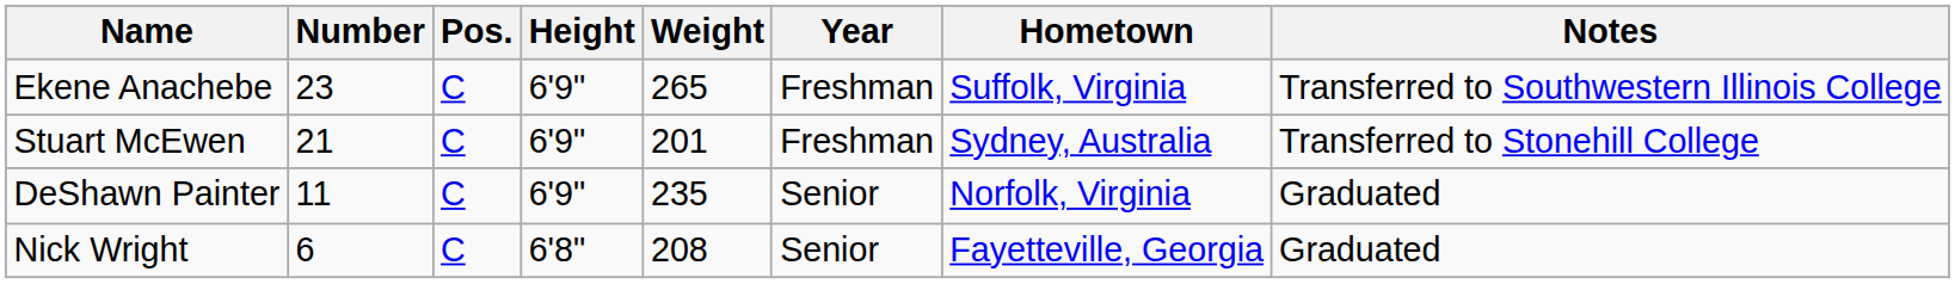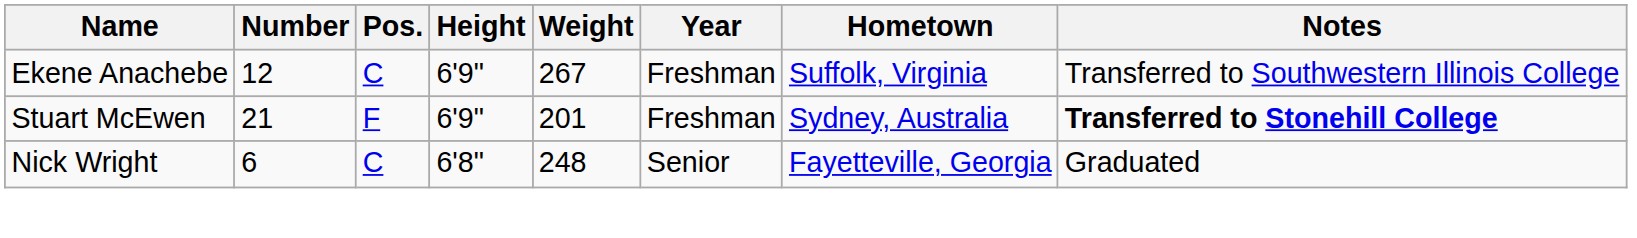 <table class="wikitable sortable" border="1">
 <tr>
 <th>Name</th>
 <th>Number</th>
 <th>Pos.</th>
 <th>Height</th>
 <th>Weight</th>
 <th>Year</th>
 <th>Hometown</th>
 <th class="unsortable">Notes</th>
 </tr>
 <tr>
 <td sortname>Ekene Anachebe</td>
-<td>23</td>
+<td>12</td>
 <td><a href='#'>C</a></td>
 <td>6'9"</td>
-<td>265</td>
+<td>267</td>
 <td>Freshman</td>
 <td><a href='#'>Suffolk, Virginia</a></td>
 <td>Transferred to <a href='#'>Southwestern Illinois College</a></td>
 </tr>
 <tr>
 <td sortname>Stuart McEwen</td>
 <td>21</td>
-<td><a href='#'>C</a></td>
+<td><a href='#'>F</a></td>
 <td>6'9"</td>
 <td>201</td>
 <td>Freshman</td>
 <td><a href='#'>Sydney, Australia</a></td>
-<td>Transferred to <a href='#'>Stonehill College</a></td>
-</tr>
-<tr>
-<td sortname>DeShawn Painter</td>
-<td>11</td>
-<td><a href='#'>C</a></td>
-<td>6'9"</td>
-<td>235</td>
-<td>Senior</td>
-<td><a href='#'>Norfolk, Virginia</a></td>
-<td>Graduated</td>
+<td><strong>Transferred to <a href='#'>Stonehill College</a></strong></td>
 </tr>
 <tr>
 <td sortname>Nick Wright</td>
 <td>6</td>
 <td><a href='#'>C</a></td>
 <td>6'8"</td>
-<td>208</td>
+<td>248</td>
 <td>Senior</td>
 <td><a href='#'>Fayetteville, Georgia</a></td>
 <td>Graduated</td>
 </tr>
 </table>
